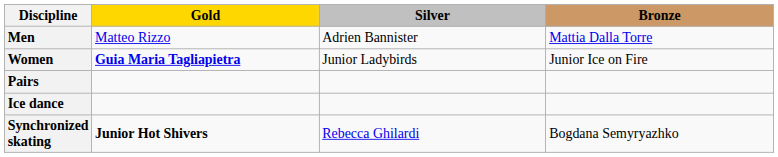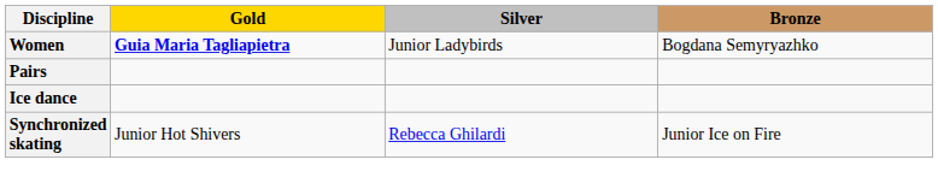 <table class="wikitable unsortable" style="text-align:left; width:70%">
 <tr>
 <th scope="col">Discipline</th>
 <td scope="col" style="text-align:center; width:30%; background:gold"><strong>Gold</strong></td>
 <td scope="col" style="text-align:center; width:30%; background:silver"><strong>Silver</strong></td>
 <td scope="col" style="text-align:center; width:30%; background:#c96"><strong>Bronze</strong></td>
 </tr>
 <tr>
-<th scope="row" style="text-align:left">Men</th>
-<td><a href='#'>Matteo Rizzo</a></td>
-<td>Adrien Bannister</td>
-<td><a href='#'>Mattia Dalla Torre</a></td>
-</tr>
-<tr>
 <th scope="row" style="text-align:left">Women</th>
 <td><strong><a href='#'>Guia Maria Tagliapietra</a></strong></td>
 <td>Junior Ladybirds</td>
-<td>Junior Ice on Fire</td>
+<td>Bogdana Semyryazhko</td>
 </tr>
 <tr>
 <th scope="row" style="text-align:left">Pairs</th>
 <td></td>
 <td></td>
 <td></td>
 </tr>
 <tr>
 <th scope="row" style="text-align:left">Ice dance</th>
 <td></td>
 <td></td>
 <td></td>
 </tr>
 <tr>
 <th scope="row" style="text-align:left">Synchronized skating</th>
-<td><strong>Junior Hot Shivers</strong></td>
+<td>Junior Hot Shivers</td>
 <td><a href='#'>Rebecca Ghilardi</a></td>
-<td>Bogdana Semyryazhko</td>
+<td>Junior Ice on Fire</td>
 </tr>
 </table>
